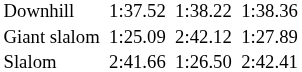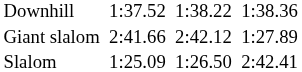 <table>
 <tr>
 <td>Downhill<br></td>
 <td></td>
 <td>1:37.52</td>
 <td></td>
 <td>1:38.22</td>
 <td></td>
 <td>1:38.36</td>
 </tr>
 <tr>
 <td>Giant slalom<br></td>
 <td></td>
-<td>1:25.09</td>
+<td>2:41.66</td>
 <td></td>
 <td>2:42.12</td>
 <td></td>
 <td>1:27.89</td>
 </tr>
 <tr>
 <td>Slalom<br></td>
 <td></td>
-<td>2:41.66</td>
+<td>1:25.09</td>
 <td></td>
 <td>1:26.50</td>
 <td></td>
 <td>2:42.41</td>
 </tr>
 </table>
